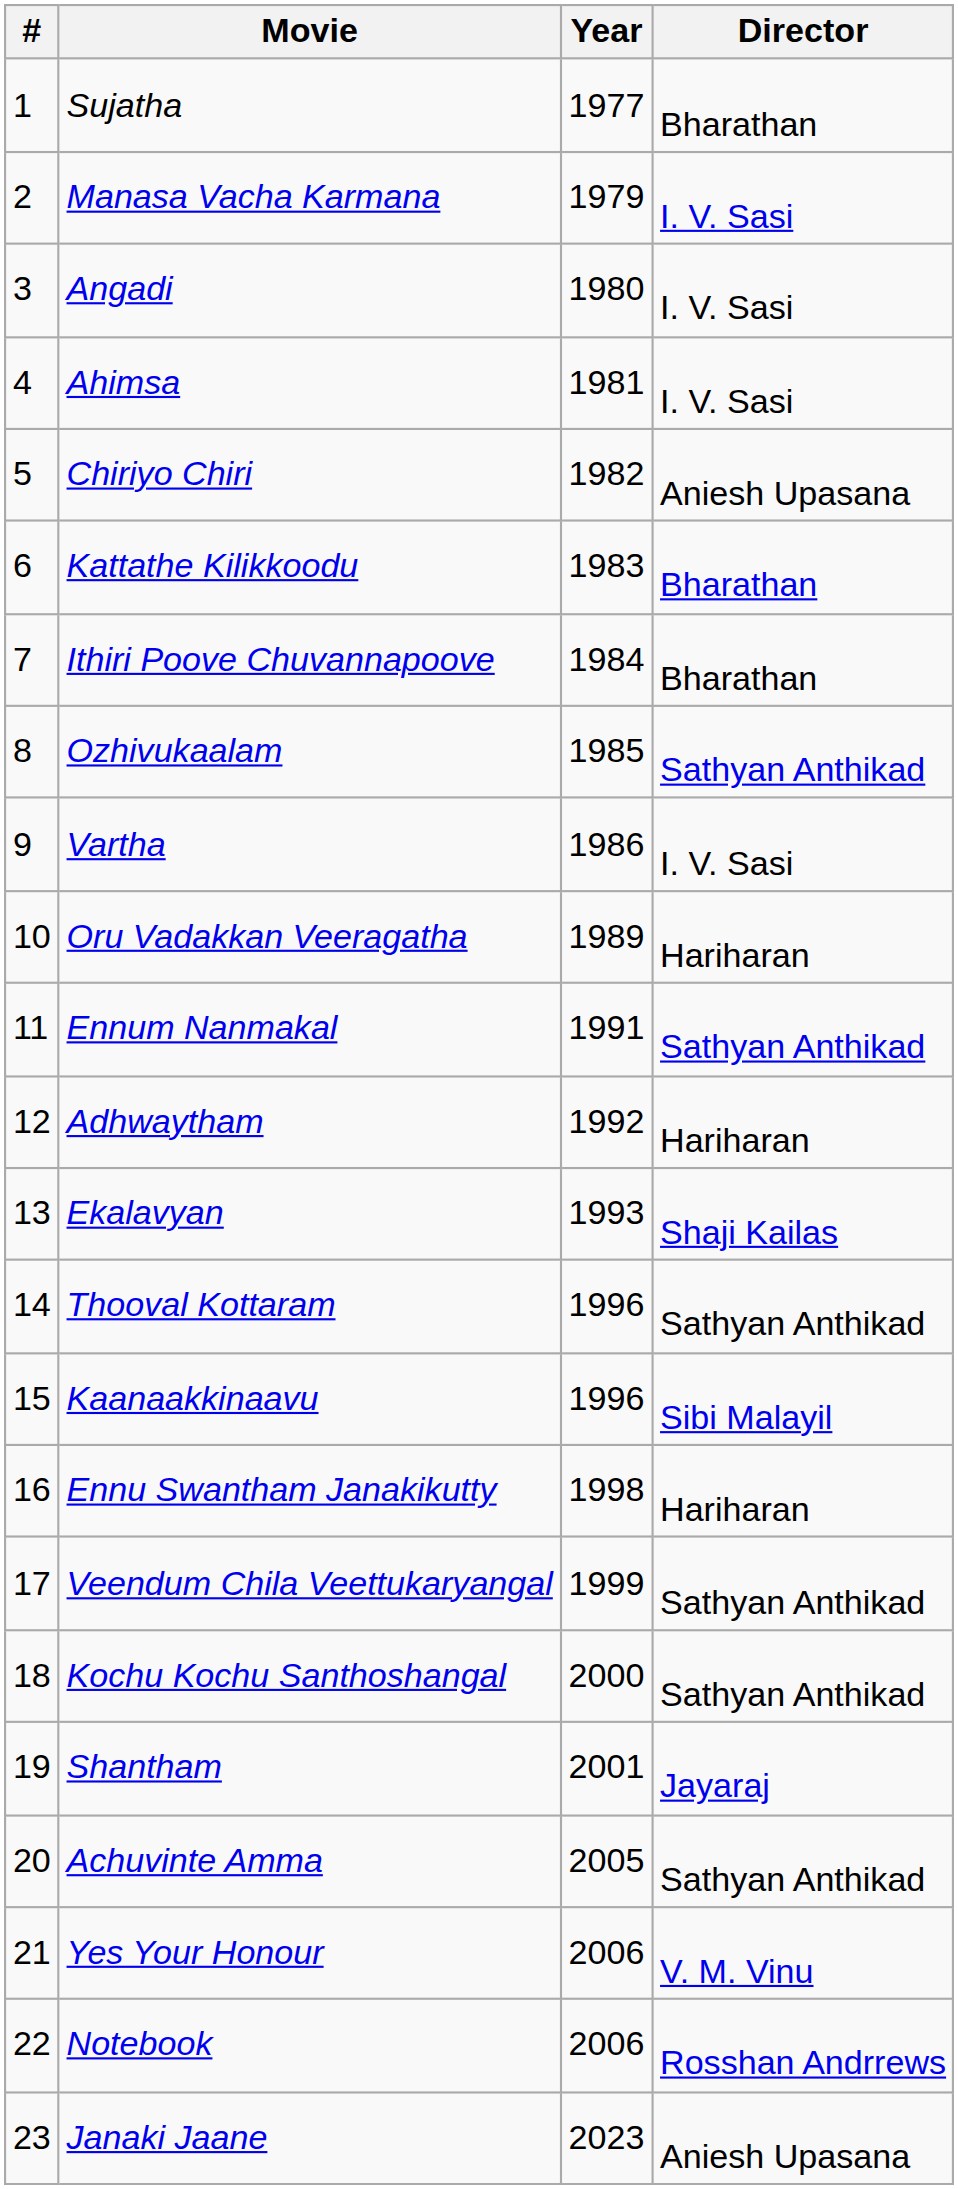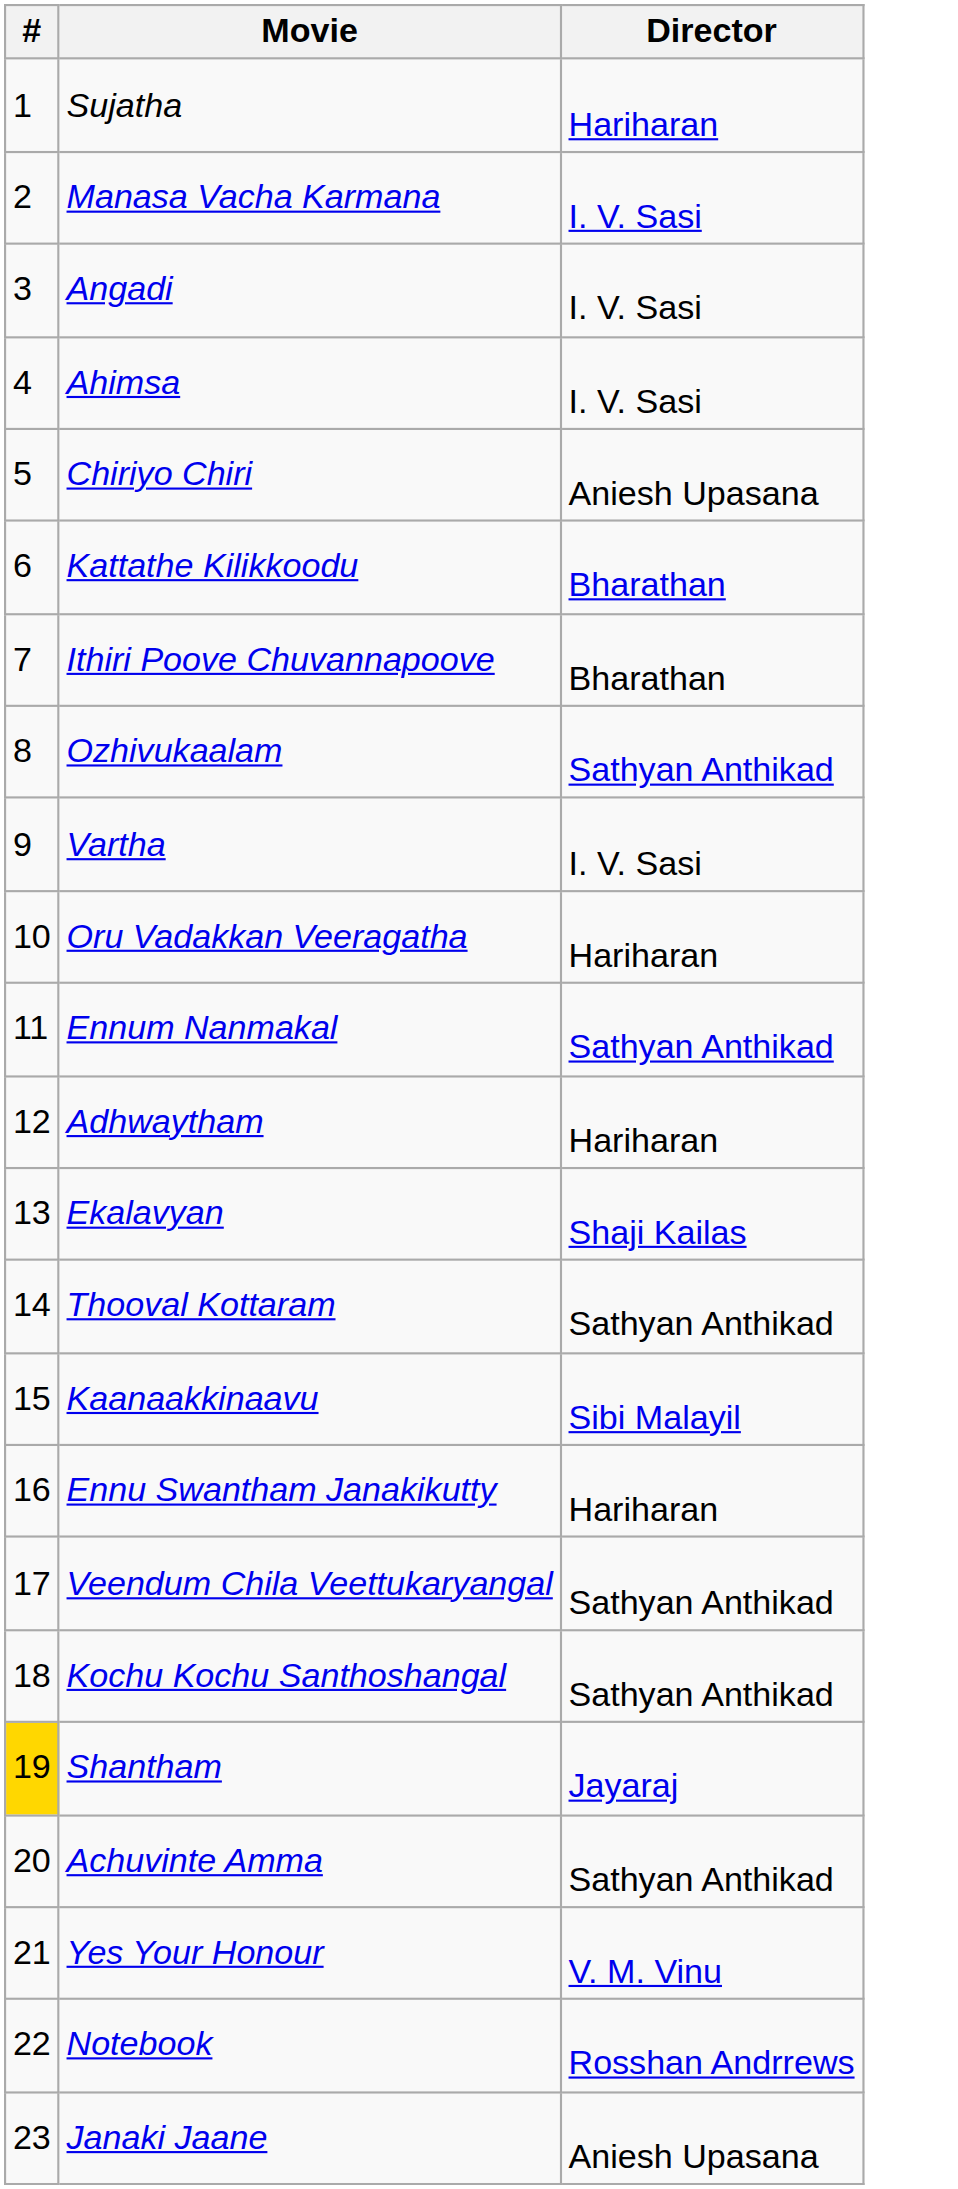 <table class="wikitable">
 <tr>
 <th><strong>#</strong></th>
 <th><strong>Movie</strong></th>
-<th><strong>Year</strong></th>
 <th>Director</th>
 </tr>
 <tr>
 <td>1</td>
 <td><em>Sujatha</em></td>
-<td>1977</td>
-<td><br>Bharathan</td>
+<td><br><a href='#'>Hariharan</a></td>
 </tr>
 <tr>
 <td>2</td>
 <td><em><a href='#'>Manasa Vacha Karmana</a></em></td>
-<td>1979</td>
 <td><br><a href='#'>I. V. Sasi</a></td>
 </tr>
 <tr>
 <td>3</td>
 <td><em><a href='#'>Angadi</a></em></td>
-<td>1980</td>
 <td><br>I. V. Sasi</td>
 </tr>
 <tr>
 <td>4</td>
 <td><em><a href='#'>Ahimsa</a></em></td>
-<td>1981</td>
 <td><br>I. V. Sasi</td>
 </tr>
 <tr>
 <td>5</td>
 <td><em><a href='#'>Chiriyo Chiri</a></em></td>
-<td>1982</td>
 <td><br>Aniesh Upasana</td>
 </tr>
 <tr>
 <td>6</td>
 <td><em><a href='#'>Kattathe Kilikkoodu</a></em></td>
-<td>1983</td>
 <td><br><a href='#'>Bharathan</a></td>
 </tr>
 <tr>
 <td>7</td>
 <td><em><a href='#'>Ithiri Poove Chuvannapoove</a></em></td>
-<td>1984</td>
 <td><br>Bharathan</td>
 </tr>
 <tr>
 <td>8</td>
 <td><em><a href='#'>Ozhivukaalam</a></em></td>
-<td>1985</td>
 <td><br><a href='#'>Sathyan Anthikad</a></td>
 </tr>
 <tr>
 <td>9</td>
 <td><em><a href='#'>Vartha</a></em></td>
-<td>1986</td>
 <td><br>I. V. Sasi</td>
 </tr>
 <tr>
 <td>10</td>
 <td><em><a href='#'>Oru Vadakkan Veeragatha</a></em></td>
-<td>1989</td>
 <td><br>Hariharan</td>
 </tr>
 <tr>
 <td>11</td>
 <td><em><a href='#'>Ennum Nanmakal</a></em></td>
-<td>1991</td>
 <td><br><a href='#'>Sathyan Anthikad</a></td>
 </tr>
 <tr>
 <td>12</td>
 <td><em><a href='#'>Adhwaytham</a></em></td>
-<td>1992</td>
 <td><br>Hariharan</td>
 </tr>
 <tr>
 <td>13</td>
 <td><em><a href='#'>Ekalavyan</a></em></td>
-<td>1993</td>
 <td><br><a href='#'>Shaji Kailas</a></td>
 </tr>
 <tr>
 <td>14</td>
 <td><em><a href='#'>Thooval Kottaram</a></em></td>
-<td>1996</td>
 <td><br>Sathyan Anthikad</td>
 </tr>
 <tr>
 <td>15</td>
 <td><em><a href='#'>Kaanaakkinaavu</a></em></td>
-<td>1996</td>
 <td><br><a href='#'>Sibi Malayil</a></td>
 </tr>
 <tr>
 <td>16</td>
 <td><em><a href='#'>Ennu Swantham Janakikutty</a></em></td>
-<td>1998</td>
 <td><br>Hariharan</td>
 </tr>
 <tr>
 <td>17</td>
 <td><em><a href='#'>Veendum Chila Veettukaryangal</a></em></td>
-<td>1999</td>
 <td><br>Sathyan Anthikad</td>
 </tr>
 <tr>
 <td>18</td>
 <td><em><a href='#'>Kochu Kochu Santhoshangal</a></em></td>
-<td>2000</td>
 <td><br>Sathyan Anthikad</td>
 </tr>
 <tr>
-<td>19</td>
+<td style="background: gold;">19</td>
 <td><em><a href='#'>Shantham</a></em></td>
-<td>2001</td>
 <td><br><a href='#'>Jayaraj</a></td>
 </tr>
 <tr>
 <td>20</td>
 <td><em><a href='#'>Achuvinte Amma</a></em></td>
-<td>2005</td>
 <td><br>Sathyan Anthikad</td>
 </tr>
 <tr>
 <td>21</td>
 <td><em><a href='#'>Yes Your Honour</a></em></td>
-<td>2006</td>
 <td><br><a href='#'>V. M. Vinu</a></td>
 </tr>
 <tr>
 <td>22</td>
 <td><em><a href='#'>Notebook</a></em></td>
-<td>2006</td>
 <td><br><a href='#'>Rosshan Andrrews</a></td>
 </tr>
 <tr>
 <td>23</td>
 <td><em><a href='#'>Janaki Jaane</a></em></td>
-<td>2023</td>
 <td><br>Aniesh Upasana</td>
 </tr>
 </table>
